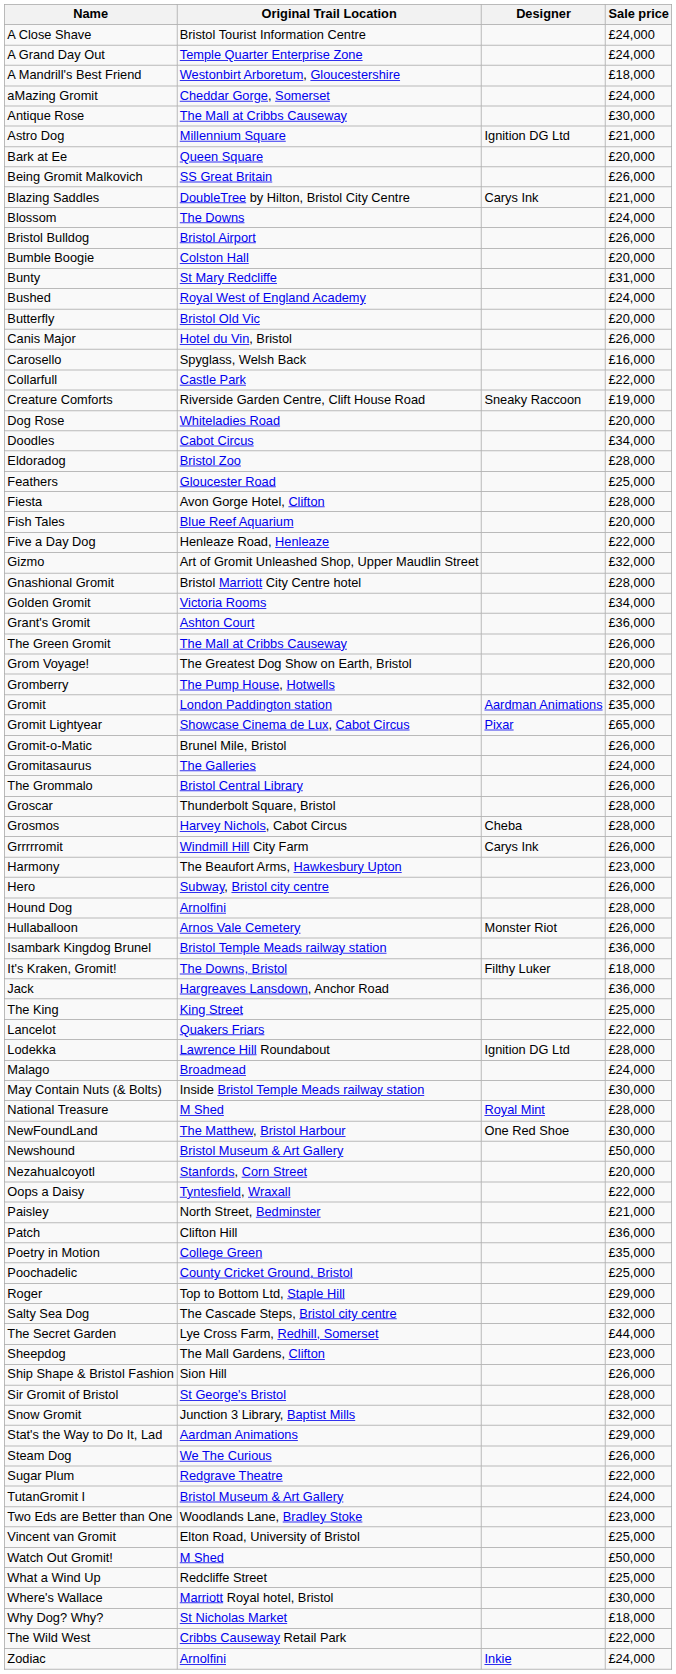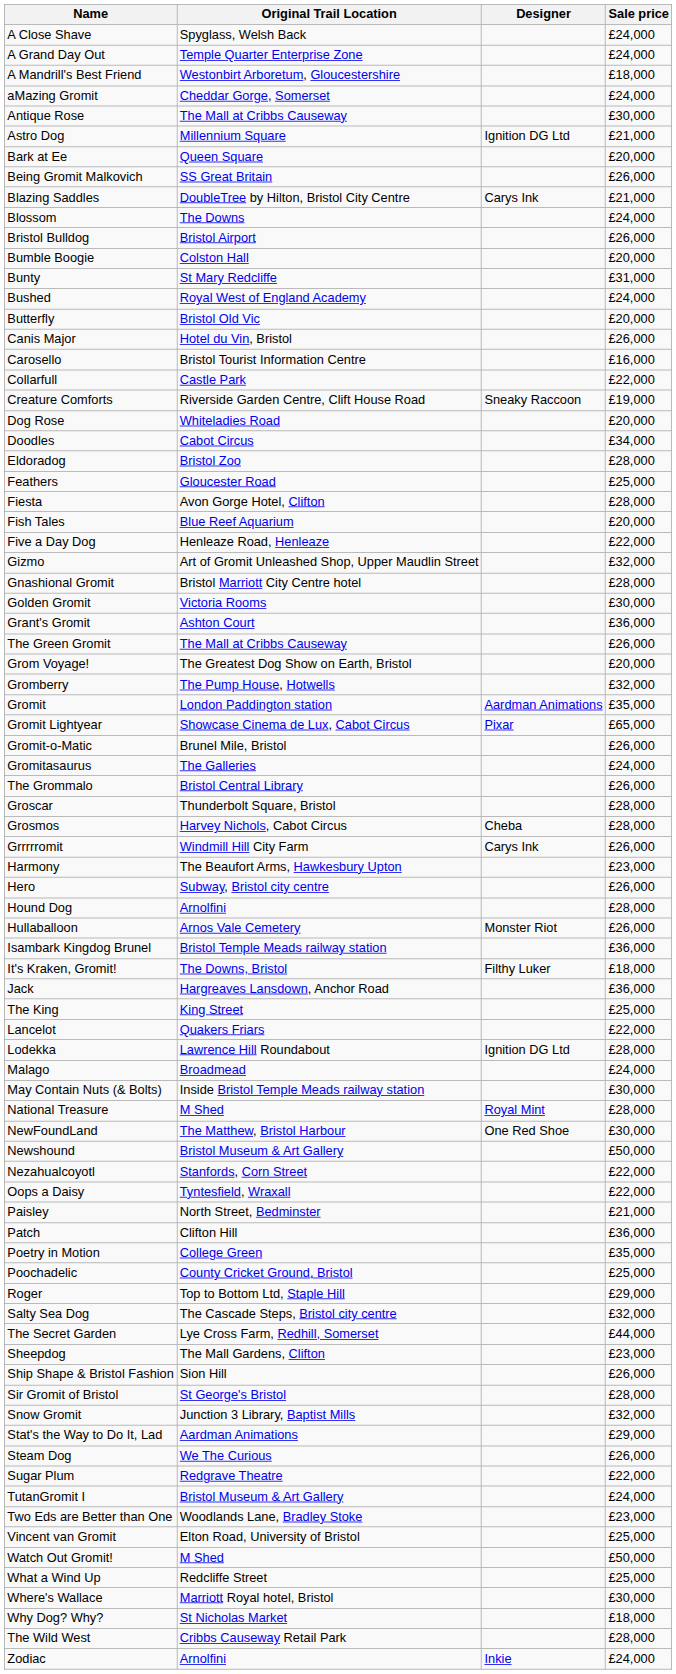 <table class="wikitable sortable">
 <tr>
 <th>Name</th>
 <th>Original Trail Location</th>
 <th>Designer</th>
 <th>Sale price</th>
 </tr>
 <tr>
 <td>A Close Shave</td>
-<td>Bristol Tourist Information Centre</td>
+<td>Spyglass, Welsh Back</td>
 <td></td>
 <td>£24,000</td>
 </tr>
 <tr>
 <td>A Grand Day Out</td>
 <td><a href='#'>Temple Quarter Enterprise Zone</a></td>
 <td></td>
 <td>£24,000</td>
 </tr>
 <tr>
 <td>A Mandrill's Best Friend</td>
 <td><a href='#'>Westonbirt Arboretum</a>, <a href='#'>Gloucestershire</a></td>
 <td></td>
 <td>£18,000</td>
 </tr>
 <tr>
 <td>aMazing Gromit</td>
 <td><a href='#'>Cheddar Gorge</a>, <a href='#'>Somerset</a></td>
 <td></td>
 <td>£24,000</td>
 </tr>
 <tr>
 <td>Antique Rose</td>
 <td><a href='#'>The Mall at Cribbs Causeway</a></td>
 <td></td>
 <td>£30,000</td>
 </tr>
 <tr>
 <td>Astro Dog</td>
 <td><a href='#'>Millennium Square</a></td>
 <td>Ignition DG Ltd</td>
 <td>£21,000</td>
 </tr>
 <tr>
 <td>Bark at Ee</td>
 <td><a href='#'>Queen Square</a></td>
 <td></td>
 <td>£20,000</td>
 </tr>
 <tr>
 <td>Being Gromit Malkovich</td>
 <td><a href='#'>SS Great Britain</a></td>
 <td></td>
 <td>£26,000</td>
 </tr>
 <tr>
 <td>Blazing Saddles</td>
 <td><a href='#'>DoubleTree</a> by Hilton, Bristol City Centre</td>
 <td>Carys Ink</td>
 <td>£21,000</td>
 </tr>
 <tr>
 <td>Blossom</td>
 <td><a href='#'>The Downs</a></td>
 <td></td>
 <td>£24,000</td>
 </tr>
 <tr>
 <td>Bristol Bulldog</td>
 <td><a href='#'>Bristol Airport</a></td>
 <td></td>
 <td>£26,000</td>
 </tr>
 <tr>
 <td>Bumble Boogie</td>
 <td><a href='#'>Colston Hall</a></td>
 <td></td>
 <td>£20,000</td>
 </tr>
 <tr>
 <td>Bunty</td>
 <td><a href='#'>St Mary Redcliffe</a></td>
 <td></td>
 <td>£31,000</td>
 </tr>
 <tr>
 <td>Bushed</td>
 <td><a href='#'>Royal West of England Academy</a></td>
 <td></td>
 <td>£24,000</td>
 </tr>
 <tr>
 <td>Butterfly</td>
 <td><a href='#'>Bristol Old Vic</a></td>
 <td></td>
 <td>£20,000</td>
 </tr>
 <tr>
 <td>Canis Major</td>
 <td><a href='#'>Hotel du Vin</a>, Bristol</td>
 <td></td>
 <td>£26,000</td>
 </tr>
 <tr>
 <td>Carosello</td>
-<td>Spyglass, Welsh Back</td>
+<td>Bristol Tourist Information Centre</td>
 <td></td>
 <td>£16,000</td>
 </tr>
 <tr>
 <td>Collarfull</td>
 <td><a href='#'>Castle Park</a></td>
 <td></td>
 <td>£22,000</td>
 </tr>
 <tr>
 <td>Creature Comforts</td>
 <td>Riverside Garden Centre, Clift House Road</td>
 <td>Sneaky Raccoon</td>
 <td>£19,000</td>
 </tr>
 <tr>
 <td>Dog Rose</td>
 <td><a href='#'>Whiteladies Road</a></td>
 <td></td>
 <td>£20,000</td>
 </tr>
 <tr>
 <td>Doodles</td>
 <td><a href='#'>Cabot Circus</a></td>
 <td></td>
 <td>£34,000</td>
 </tr>
 <tr>
 <td>Eldoradog</td>
 <td><a href='#'>Bristol Zoo</a></td>
 <td></td>
 <td>£28,000</td>
 </tr>
 <tr>
 <td>Feathers</td>
 <td><a href='#'>Gloucester Road</a></td>
 <td></td>
 <td>£25,000</td>
 </tr>
 <tr>
 <td>Fiesta</td>
 <td>Avon Gorge Hotel, <a href='#'>Clifton</a></td>
 <td></td>
 <td>£28,000</td>
 </tr>
 <tr>
 <td>Fish Tales</td>
 <td><a href='#'>Blue Reef Aquarium</a></td>
 <td></td>
 <td>£20,000</td>
 </tr>
 <tr>
 <td>Five a Day Dog</td>
 <td>Henleaze Road, <a href='#'>Henleaze</a></td>
 <td></td>
 <td>£22,000</td>
 </tr>
 <tr>
 <td>Gizmo</td>
 <td>Art of Gromit Unleashed Shop, Upper Maudlin Street</td>
 <td></td>
 <td>£32,000</td>
 </tr>
 <tr>
 <td>Gnashional Gromit</td>
 <td>Bristol <a href='#'>Marriott</a> City Centre hotel</td>
 <td></td>
 <td>£28,000</td>
 </tr>
 <tr>
 <td>Golden Gromit</td>
 <td><a href='#'>Victoria Rooms</a></td>
 <td></td>
-<td>£34,000</td>
+<td>£30,000</td>
 </tr>
 <tr>
 <td>Grant's Gromit</td>
 <td><a href='#'>Ashton Court</a></td>
 <td></td>
 <td>£36,000</td>
 </tr>
 <tr>
 <td>The Green Gromit</td>
 <td><a href='#'>The Mall at Cribbs Causeway</a></td>
 <td></td>
 <td>£26,000</td>
 </tr>
 <tr>
 <td>Grom Voyage!</td>
 <td>The Greatest Dog Show on Earth, Bristol</td>
 <td></td>
 <td>£20,000</td>
 </tr>
 <tr>
 <td>Gromberry</td>
 <td><a href='#'>The Pump House</a>, <a href='#'>Hotwells</a></td>
 <td></td>
 <td>£32,000</td>
 </tr>
 <tr>
 <td>Gromit</td>
 <td><a href='#'>London Paddington station</a></td>
 <td><a href='#'>Aardman Animations</a></td>
 <td>£35,000</td>
 </tr>
 <tr>
 <td>Gromit Lightyear</td>
 <td><a href='#'>Showcase Cinema de Lux</a>, <a href='#'>Cabot Circus</a></td>
 <td><a href='#'>Pixar</a></td>
 <td>£65,000</td>
 </tr>
 <tr>
 <td>Gromit-o-Matic</td>
 <td>Brunel Mile, Bristol</td>
 <td></td>
 <td>£26,000</td>
 </tr>
 <tr>
 <td>Gromitasaurus</td>
 <td><a href='#'>The Galleries</a></td>
 <td></td>
 <td>£24,000</td>
 </tr>
 <tr>
 <td>The Grommalo</td>
 <td><a href='#'>Bristol Central Library</a></td>
 <td></td>
 <td>£26,000</td>
 </tr>
 <tr>
 <td>Groscar</td>
 <td>Thunderbolt Square, Bristol</td>
 <td></td>
 <td>£28,000</td>
 </tr>
 <tr>
 <td>Grosmos</td>
 <td><a href='#'>Harvey Nichols</a>, Cabot Circus</td>
 <td>Cheba</td>
 <td>£28,000</td>
 </tr>
 <tr>
 <td>Grrrrromit</td>
 <td><a href='#'>Windmill Hill</a> City Farm</td>
 <td>Carys Ink</td>
 <td>£26,000</td>
 </tr>
 <tr>
 <td>Harmony</td>
 <td>The Beaufort Arms, <a href='#'>Hawkesbury Upton</a></td>
 <td></td>
 <td>£23,000</td>
 </tr>
 <tr>
 <td>Hero</td>
 <td><a href='#'>Subway</a>, <a href='#'>Bristol city centre</a></td>
 <td></td>
 <td>£26,000</td>
 </tr>
 <tr>
 <td>Hound Dog</td>
 <td><a href='#'>Arnolfini</a></td>
 <td></td>
 <td>£28,000</td>
 </tr>
 <tr>
 <td>Hullaballoon</td>
 <td><a href='#'>Arnos Vale Cemetery</a></td>
 <td>Monster Riot</td>
 <td>£26,000</td>
 </tr>
 <tr>
 <td>Isambark Kingdog Brunel</td>
 <td><a href='#'>Bristol Temple Meads railway station</a></td>
 <td></td>
 <td>£36,000</td>
 </tr>
 <tr>
 <td>It's Kraken, Gromit!</td>
 <td><a href='#'>The Downs, Bristol</a></td>
 <td>Filthy Luker</td>
 <td>£18,000</td>
 </tr>
 <tr>
 <td>Jack</td>
 <td><a href='#'>Hargreaves Lansdown</a>, Anchor Road</td>
 <td></td>
 <td>£36,000</td>
 </tr>
 <tr>
 <td>The King</td>
 <td><a href='#'>King Street</a></td>
 <td></td>
 <td>£25,000</td>
 </tr>
 <tr>
 <td>Lancelot</td>
 <td><a href='#'>Quakers Friars</a></td>
 <td></td>
 <td>£22,000</td>
 </tr>
 <tr>
 <td>Lodekka</td>
 <td><a href='#'>Lawrence Hill</a> Roundabout</td>
 <td>Ignition DG Ltd</td>
 <td>£28,000</td>
 </tr>
 <tr>
 <td>Malago</td>
 <td><a href='#'>Broadmead</a></td>
 <td></td>
 <td>£24,000</td>
 </tr>
 <tr>
 <td>May Contain Nuts (& Bolts)</td>
 <td>Inside <a href='#'>Bristol Temple Meads railway station</a></td>
 <td></td>
 <td>£30,000</td>
 </tr>
 <tr>
 <td>National Treasure</td>
 <td><a href='#'>M Shed</a></td>
 <td><a href='#'>Royal Mint</a></td>
 <td>£28,000</td>
 </tr>
 <tr>
 <td>NewFoundLand</td>
 <td><a href='#'>The Matthew</a>, <a href='#'>Bristol Harbour</a></td>
 <td>One Red Shoe</td>
 <td>£30,000</td>
 </tr>
 <tr>
 <td>Newshound</td>
 <td><a href='#'>Bristol Museum & Art Gallery</a></td>
 <td></td>
 <td>£50,000</td>
 </tr>
 <tr>
 <td>Nezahualcoyotl</td>
 <td><a href='#'>Stanfords</a>, <a href='#'>Corn Street</a></td>
 <td></td>
-<td>£20,000</td>
+<td>£22,000</td>
 </tr>
 <tr>
 <td>Oops a Daisy</td>
 <td><a href='#'>Tyntesfield</a>, <a href='#'>Wraxall</a></td>
 <td></td>
 <td>£22,000</td>
 </tr>
 <tr>
 <td>Paisley</td>
 <td>North Street, <a href='#'>Bedminster</a></td>
 <td></td>
 <td>£21,000</td>
 </tr>
 <tr>
 <td>Patch</td>
 <td>Clifton Hill</td>
 <td></td>
 <td>£36,000</td>
 </tr>
 <tr>
 <td>Poetry in Motion</td>
 <td><a href='#'>College Green</a></td>
 <td></td>
 <td>£35,000</td>
 </tr>
 <tr>
 <td>Poochadelic</td>
 <td><a href='#'>County Cricket Ground, Bristol</a></td>
 <td></td>
 <td>£25,000</td>
 </tr>
 <tr>
 <td>Roger</td>
 <td>Top to Bottom Ltd, <a href='#'>Staple Hill</a></td>
 <td></td>
 <td>£29,000</td>
 </tr>
 <tr>
 <td>Salty Sea Dog</td>
 <td>The Cascade Steps, <a href='#'>Bristol city centre</a></td>
 <td></td>
 <td>£32,000</td>
 </tr>
 <tr>
 <td>The Secret Garden</td>
 <td>Lye Cross Farm, <a href='#'>Redhill, Somerset</a></td>
 <td></td>
 <td>£44,000</td>
 </tr>
 <tr>
 <td>Sheepdog</td>
 <td>The Mall Gardens, <a href='#'>Clifton</a></td>
 <td></td>
 <td>£23,000</td>
 </tr>
 <tr>
 <td>Ship Shape & Bristol Fashion</td>
 <td>Sion Hill</td>
 <td></td>
 <td>£26,000</td>
 </tr>
 <tr>
 <td>Sir Gromit of Bristol</td>
 <td><a href='#'>St George's Bristol</a></td>
 <td></td>
 <td>£28,000</td>
 </tr>
 <tr>
 <td>Snow Gromit</td>
 <td>Junction 3 Library, <a href='#'>Baptist Mills</a></td>
 <td></td>
 <td>£32,000</td>
 </tr>
 <tr>
 <td>Stat's the Way to Do It, Lad</td>
 <td><a href='#'>Aardman Animations</a></td>
 <td></td>
 <td>£29,000</td>
 </tr>
 <tr>
 <td>Steam Dog</td>
 <td><a href='#'>We The Curious</a></td>
 <td></td>
 <td>£26,000</td>
 </tr>
 <tr>
 <td>Sugar Plum</td>
 <td><a href='#'>Redgrave Theatre</a></td>
 <td></td>
 <td>£22,000</td>
 </tr>
 <tr>
 <td>TutanGromit I</td>
 <td><a href='#'>Bristol Museum & Art Gallery</a></td>
 <td></td>
 <td>£24,000</td>
 </tr>
 <tr>
 <td>Two Eds are Better than One</td>
 <td>Woodlands Lane, <a href='#'>Bradley Stoke</a></td>
 <td></td>
 <td>£23,000</td>
 </tr>
 <tr>
 <td>Vincent van Gromit</td>
 <td>Elton Road, University of Bristol</td>
 <td></td>
 <td>£25,000</td>
 </tr>
 <tr>
 <td>Watch Out Gromit!</td>
 <td><a href='#'>M Shed</a></td>
 <td></td>
 <td>£50,000</td>
 </tr>
 <tr>
 <td>What a Wind Up</td>
 <td>Redcliffe Street</td>
 <td></td>
 <td>£25,000</td>
 </tr>
 <tr>
 <td>Where's Wallace</td>
 <td><a href='#'>Marriott</a> Royal hotel, Bristol</td>
 <td></td>
 <td>£30,000</td>
 </tr>
 <tr>
 <td>Why Dog? Why?</td>
 <td><a href='#'>St Nicholas Market</a></td>
 <td></td>
 <td>£18,000</td>
 </tr>
 <tr>
 <td>The Wild West</td>
 <td><a href='#'>Cribbs Causeway</a> Retail Park</td>
 <td></td>
-<td>£22,000</td>
+<td>£28,000</td>
 </tr>
 <tr>
 <td>Zodiac</td>
 <td><a href='#'>Arnolfini</a></td>
 <td><a href='#'>Inkie</a></td>
 <td>£24,000</td>
 </tr>
 </table>
